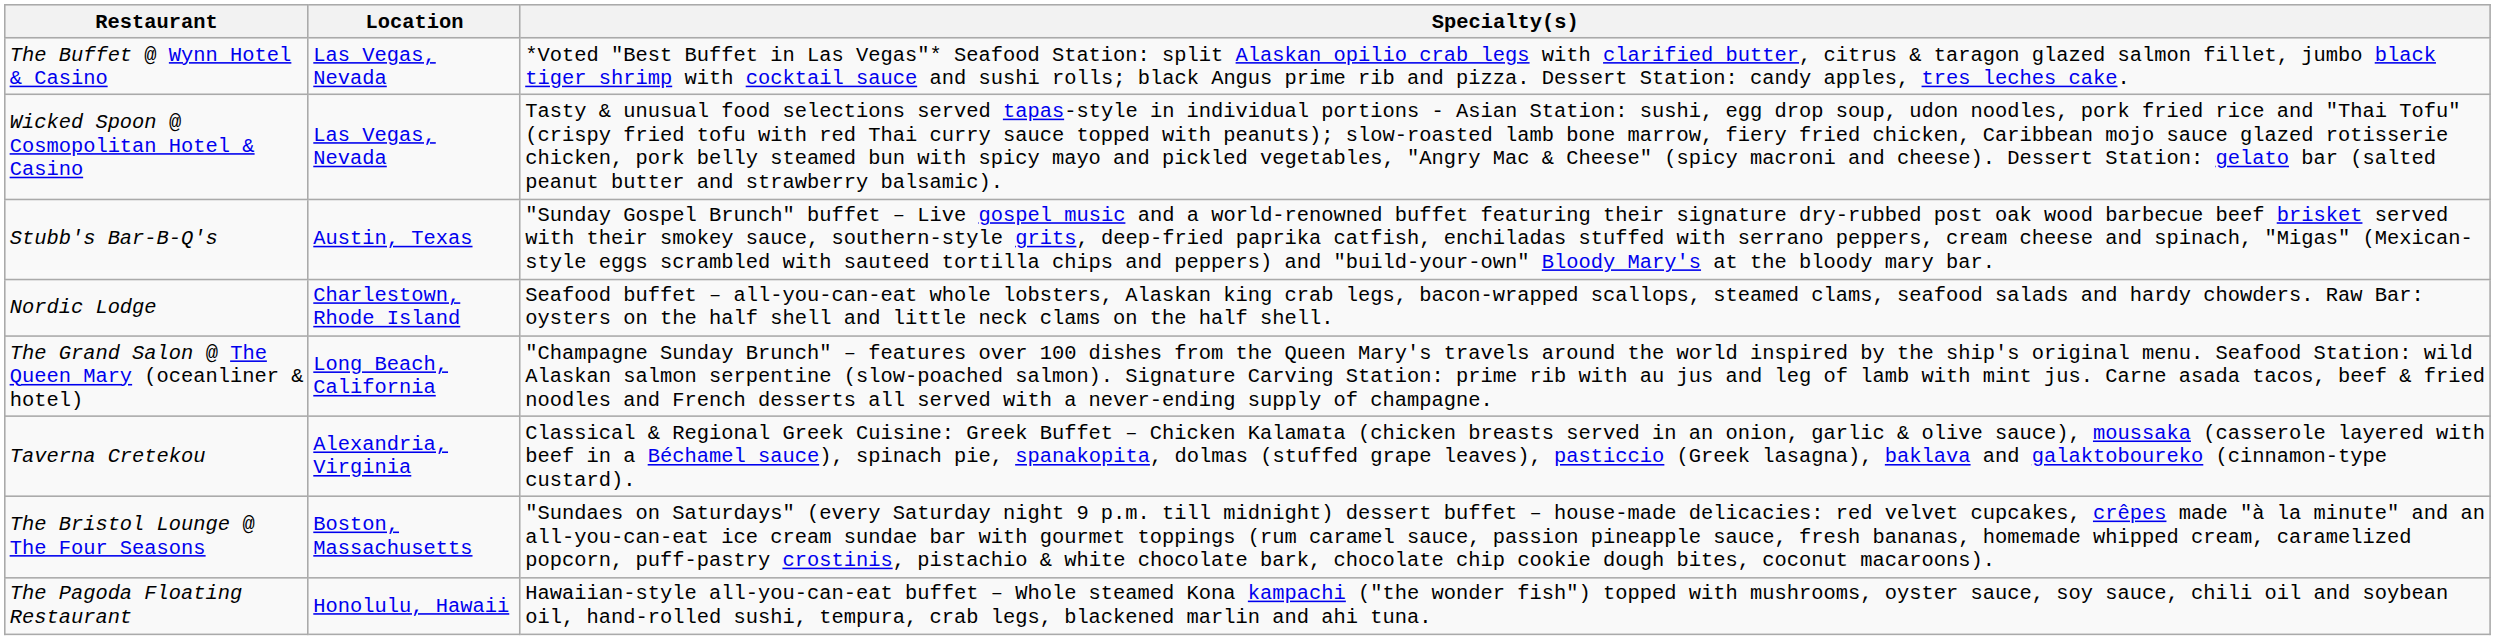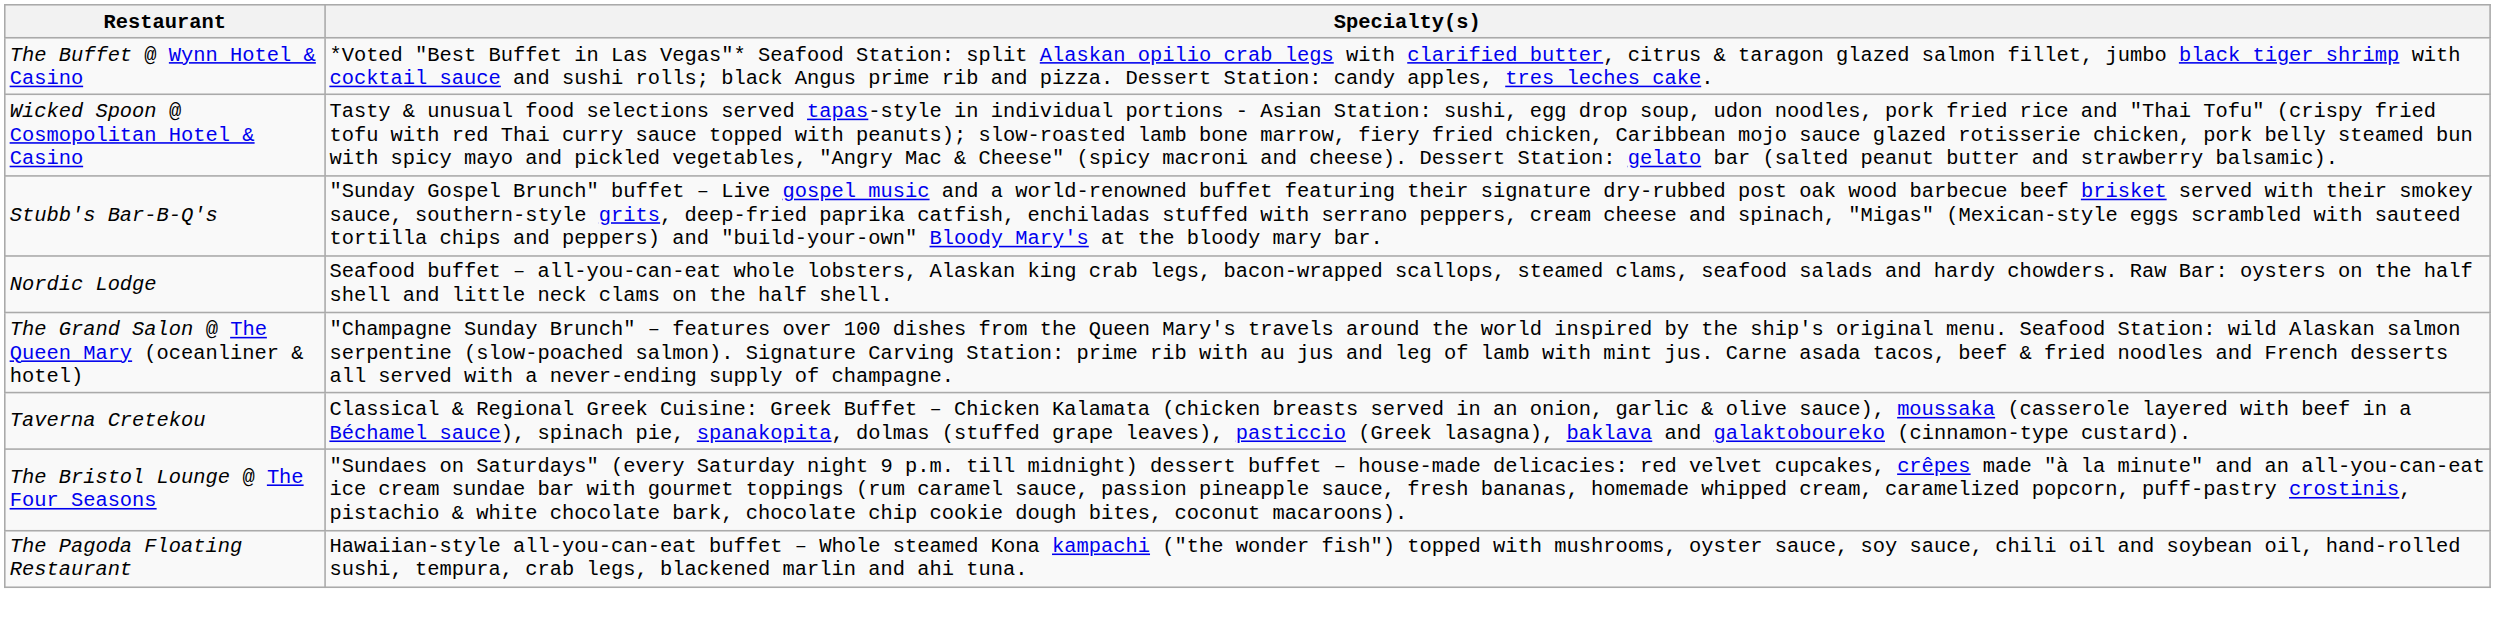 <table class="wikitable" style="width:100%;">
 <tr>
 <th>Restaurant</th>
-<th>Location</th>
 <th>Specialty(s)</th>
 </tr>
 <tr>
 <td><em>The Buffet</em> @ <a href='#'>Wynn Hotel & Casino</a></td>
-<td><a href='#'>Las Vegas, Nevada</a></td>
 <td>*Voted "Best Buffet in Las Vegas"* Seafood Station: split <a href='#'>Alaskan opilio crab legs</a> with <a href='#'>clarified butter</a>, citrus & taragon glazed salmon fillet, jumbo <a href='#'>black tiger shrimp</a> with <a href='#'>cocktail sauce</a> and sushi rolls; black Angus prime rib and pizza. Dessert Station: candy apples, <a href='#'>tres leches cake</a>.</td>
 </tr>
 <tr>
 <td><em>Wicked Spoon</em> @ <a href='#'>Cosmopolitan Hotel & Casino</a></td>
-<td><a href='#'>Las Vegas, Nevada</a></td>
 <td>Tasty & unusual food selections served <a href='#'>tapas</a>-style in individual portions - Asian Station: sushi, egg drop soup, udon noodles, pork fried rice and "Thai Tofu" (crispy fried tofu with red Thai curry sauce topped with peanuts); slow-roasted lamb bone marrow, fiery fried chicken, Caribbean mojo sauce glazed rotisserie chicken, pork belly steamed bun with spicy mayo and pickled vegetables, "Angry Mac & Cheese" (spicy macroni and cheese). Dessert Station: <a href='#'>gelato</a> bar (salted peanut butter and strawberry balsamic).</td>
 </tr>
 <tr>
 <td><em>Stubb's Bar-B-Q's</em></td>
-<td><a href='#'>Austin, Texas</a></td>
 <td>"Sunday Gospel Brunch" buffet – Live <a href='#'>gospel music</a> and a world-renowned buffet featuring their signature dry-rubbed post oak wood barbecue beef <a href='#'>brisket</a> served with their smokey sauce, southern-style <a href='#'>grits</a>, deep-fried paprika catfish, enchiladas stuffed with serrano peppers, cream cheese and spinach, "Migas" (Mexican-style eggs scrambled with sauteed tortilla chips and peppers) and "build-your-own" <a href='#'>Bloody Mary's</a> at the bloody mary bar.</td>
 </tr>
 <tr>
 <td><em>Nordic Lodge</em></td>
-<td><a href='#'>Charlestown, Rhode Island</a></td>
 <td>Seafood buffet – all-you-can-eat whole lobsters, Alaskan king crab legs, bacon-wrapped scallops, steamed clams, seafood salads and hardy chowders. Raw Bar: oysters on the half shell and little neck clams on the half shell.</td>
 </tr>
 <tr>
 <td><em>The Grand Salon</em> @ <a href='#'>The Queen Mary</a> (oceanliner & hotel)</td>
-<td><a href='#'>Long Beach, California</a></td>
 <td>"Champagne Sunday Brunch" – features over 100 dishes from the Queen Mary's travels around the world inspired by the ship's original menu. Seafood Station: wild Alaskan salmon serpentine (slow-poached salmon). Signature Carving Station: prime rib with au jus and leg of lamb with mint jus. Carne asada tacos, beef & fried noodles and French desserts all served with a never-ending supply of champagne.</td>
 </tr>
 <tr>
 <td><em>Taverna Cretekou</em></td>
-<td><a href='#'>Alexandria, Virginia</a></td>
 <td>Classical & Regional Greek Cuisine: Greek Buffet – Chicken Kalamata (chicken breasts served in an onion, garlic & olive sauce), <a href='#'>moussaka</a> (casserole layered with beef in a <a href='#'>Béchamel sauce</a>), spinach pie, <a href='#'>spanakopita</a>, dolmas (stuffed grape leaves), <a href='#'>pasticcio</a> (Greek lasagna), <a href='#'>baklava</a> and <a href='#'>galaktoboureko</a> (cinnamon-type custard).</td>
 </tr>
 <tr>
 <td><em>The Bristol Lounge</em> @ <a href='#'>The Four Seasons</a></td>
-<td><a href='#'>Boston, Massachusetts</a></td>
 <td>"Sundaes on Saturdays" (every Saturday night 9 p.m. till midnight) dessert buffet – house-made delicacies: red velvet cupcakes, <a href='#'>crêpes</a> made "à la minute" and an all-you-can-eat ice cream sundae bar with gourmet toppings (rum caramel sauce, passion pineapple sauce, fresh bananas, homemade whipped cream, caramelized popcorn, puff-pastry <a href='#'>crostinis</a>, pistachio & white chocolate bark, chocolate chip cookie dough bites, coconut macaroons).</td>
 </tr>
 <tr>
 <td><em>The Pagoda Floating Restaurant</em></td>
-<td><a href='#'>Honolulu, Hawaii</a></td>
 <td>Hawaiian-style all-you-can-eat buffet – Whole steamed Kona <a href='#'>kampachi</a> ("the wonder fish") topped with mushrooms, oyster sauce, soy sauce, chili oil and soybean oil, hand-rolled sushi, tempura, crab legs, blackened marlin and ahi tuna.</td>
 </tr>
 </table>
